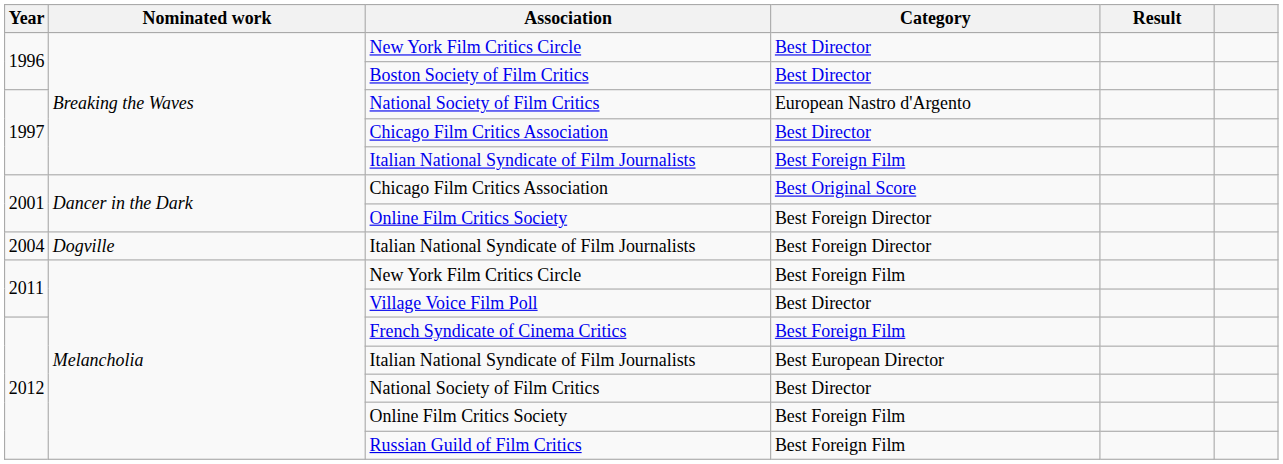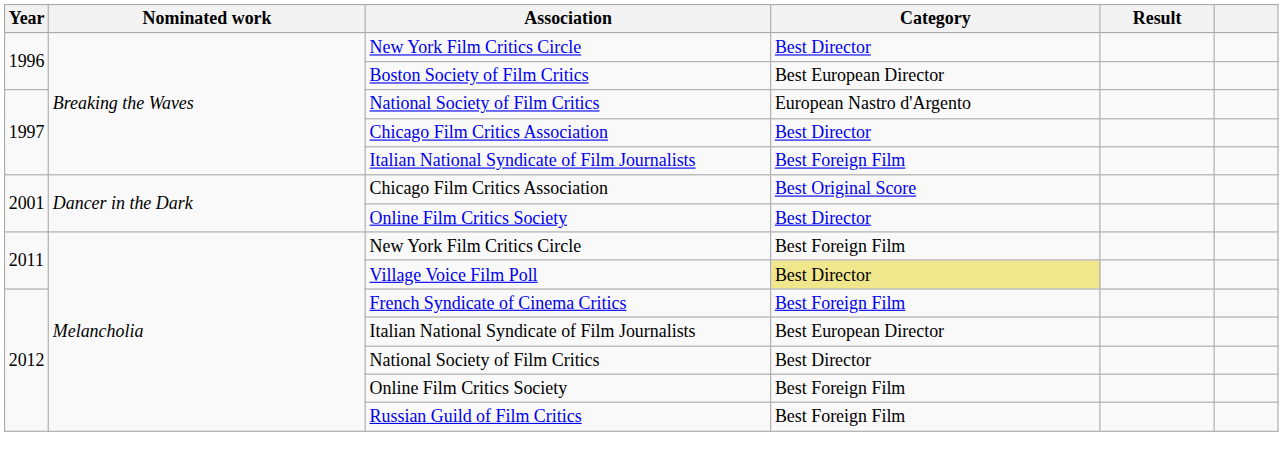 <table class="wikitable" width="90%">
 <tr>
 <th width=3%>Year</th>
 <th width=25%>Nominated work</th>
 <th width=32%>Association</th>
 <th width=26%>Category</th>
 <th width=9%>Result</th>
 <th width=5%></th>
 </tr>
 <tr>
 <td rowspan="2">1996</td>
 <td rowspan="5"><em>Breaking the Waves</em></td>
 <td><a href='#'>New York Film Critics Circle</a></td>
 <td><a href='#'>Best Director</a></td>
 <td></td>
 <td style="text-align:center;"></td>
 </tr>
 <tr>
 <td><a href='#'>Boston Society of Film Critics</a></td>
-<td><a href='#'>Best Director</a></td>
+<td>Best European Director</td>
 <td></td>
 <td style="text-align:center;"></td>
 </tr>
 <tr>
 <td rowspan="3">1997</td>
 <td><a href='#'>National Society of Film Critics</a></td>
 <td>European Nastro d'Argento</td>
 <td></td>
 <td style="text-align:center;"></td>
 </tr>
 <tr>
 <td><a href='#'>Chicago Film Critics Association</a></td>
 <td><a href='#'>Best Director</a></td>
 <td></td>
 <td style="text-align:center;"></td>
 </tr>
 <tr>
 <td><a href='#'>Italian National Syndicate of Film Journalists</a></td>
 <td><a href='#'>Best Foreign Film</a></td>
 <td></td>
 <td style="text-align:center;"></td>
 </tr>
 <tr>
 <td rowspan="2">2001</td>
 <td rowspan="2"><em>Dancer in the Dark</em></td>
 <td>Chicago Film Critics Association</td>
 <td><a href='#'>Best Original Score</a></td>
 <td></td>
 <td style="text-align:center;"></td>
 </tr>
 <tr>
 <td><a href='#'>Online Film Critics Society</a></td>
-<td>Best Foreign Director</td>
-<td></td>
-<td style="text-align:center;"></td>
-</tr>
-<tr>
-<td>2004</td>
-<td><em>Dogville</em></td>
-<td>Italian National Syndicate of Film Journalists</td>
-<td>Best Foreign Director</td>
+<td><a href='#'>Best Director</a></td>
 <td></td>
 <td style="text-align:center;"></td>
 </tr>
 <tr>
 <td rowspan="2">2011</td>
 <td rowspan="9"><em>Melancholia</em></td>
 <td>New York Film Critics Circle</td>
 <td>Best Foreign Film</td>
 <td></td>
 <td style="text-align:center;"></td>
 </tr>
 <tr>
 <td><a href='#'>Village Voice Film Poll</a></td>
-<td>Best Director</td>
+<td style="background: khaki;">Best Director</td>
 <td></td>
 <td style="text-align:center;"></td>
 </tr>
 <tr>
 <td rowspan="5">2012</td>
 <td><a href='#'>French Syndicate of Cinema Critics</a></td>
 <td><a href='#'>Best Foreign Film</a></td>
 <td></td>
 <td style="text-align:center;"></td>
 </tr>
 <tr>
 <td>Italian National Syndicate of Film Journalists</td>
 <td>Best European Director</td>
 <td></td>
 <td style="text-align:center;"></td>
 </tr>
 <tr>
 <td>National Society of Film Critics</td>
 <td>Best Director</td>
 <td></td>
 <td style="text-align:center;"></td>
 </tr>
 <tr>
 <td>Online Film Critics Society</td>
 <td>Best Foreign Film</td>
 <td></td>
 <td style="text-align:center;"></td>
 </tr>
 <tr>
 <td><a href='#'>Russian Guild of Film Critics</a></td>
 <td>Best Foreign Film</td>
 <td></td>
 <td style="text-align:center;"></td>
 </tr>
 </table>
